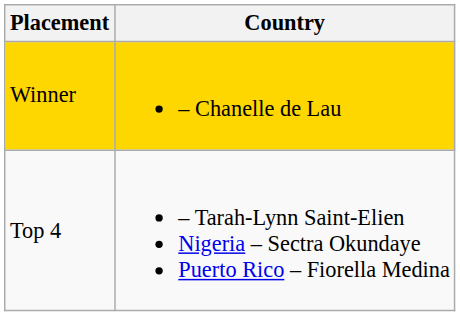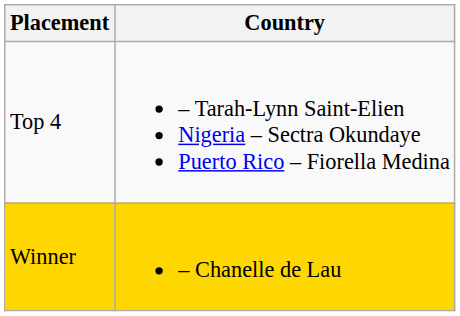 <table class="wikitable sortable" style="font-size:95%;">
 <tr>
 <th>Placement</th>
 <th>Country</th>
 </tr>
+<tr>
+<td>Top 4</td>
+<td><br><ul><li> – Tarah-Lynn Saint-Elien</li><li> <a href='#'>Nigeria</a> – Sectra Okundaye</li><li> <a href='#'>Puerto Rico</a> – Fiorella Medina</li></ul></td>
+</tr>
 <tr style="background:gold;">
 <td>Winner</td>
 <td><br><ul><li> – Chanelle de Lau</li></ul></td>
 </tr>
-<tr>
-<td>Top 4</td>
-<td><br><ul><li> – Tarah-Lynn Saint-Elien</li><li> <a href='#'>Nigeria</a> – Sectra Okundaye</li><li> <a href='#'>Puerto Rico</a> – Fiorella Medina</li></ul></td>
-</tr>
 </table>
